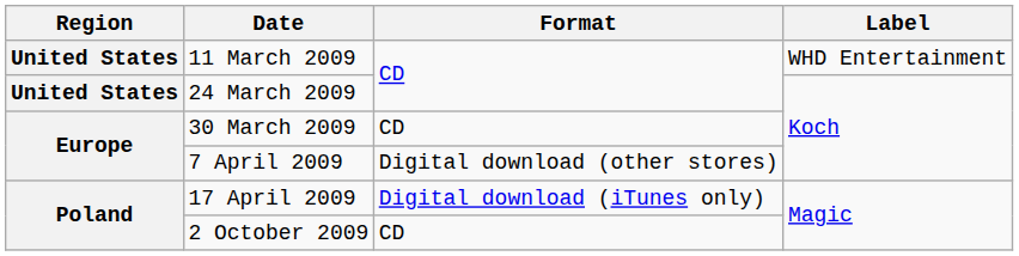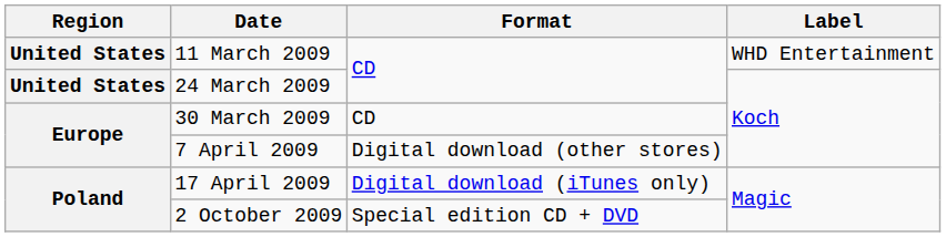 <table class="wikitable plainrowheaders">
 <tr>
 <th scope="col">Region</th>
 <th scope="col">Date</th>
 <th scope="col">Format</th>
 <th scope="col">Label</th>
 </tr>
 <tr>
 <th scope="row">United States</th>
 <td>11 March 2009</td>
 <td rowspan="2"><a href='#'>CD</a></td>
 <td>WHD Entertainment</td>
 </tr>
 <tr>
 <th scope="row">United States</th>
 <td>24 March 2009</td>
 <td rowspan="3"><a href='#'>Koch</a></td>
 </tr>
 <tr>
 <th scope="row" rowspan="2">Europe</th>
 <td>30 March 2009</td>
 <td>CD</td>
 </tr>
 <tr>
 <td>7 April 2009</td>
 <td>Digital download (other stores)</td>
 </tr>
 <tr>
 <th scope="row" rowspan="2">Poland</th>
 <td>17 April 2009</td>
 <td><a href='#'>Digital download</a> (<a href='#'>iTunes</a> only)</td>
 <td rowspan="2"><a href='#'>Magic</a></td>
 </tr>
 <tr>
 <td>2 October 2009</td>
-<td>CD</td>
+<td>Special edition CD + <a href='#'>DVD</a></td>
 </tr>
 </table>
